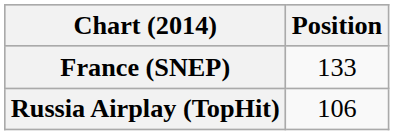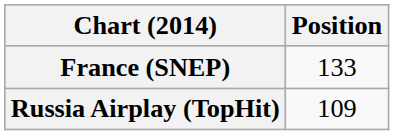 <table class="wikitable sortable plainrowheaders" style="text-align:center">
 <tr>
 <th scope="col">Chart (2014)</th>
 <th scope="col">Position</th>
 </tr>
 <tr>
 <th scope="row">France (SNEP)</th>
 <td>133</td>
 </tr>
 <tr>
 <th scope="row">Russia Airplay (TopHit)</th>
-<td>106</td>
+<td>109</td>
 </tr>
 </table>
